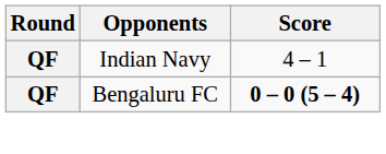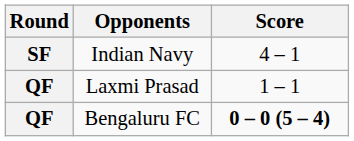 <table class="wikitable plainrowheaders" style="text-align:center;margin-left:1em;float:right">
 <tr>
 <th scope="col" style="width:25px;">Round</th>
 <th scope="col" style="width:100px;">Opponents</th>
 <th scope="col" style="width:100px;">Score</th>
 </tr>
 <tr>
-<th scope=row style="text-align:center">QF</th>
+<th scope=row style="text-align:center">SF</th>
 <td>Indian Navy</td>
 <td>4 – 1</td>
+</tr>
+<tr>
+<th scope=row style="text-align:center">QF</th>
+<td>Laxmi Prasad</td>
+<td>1 – 1</td>
 </tr>
 <tr>
 <th scope=row style="text-align:center">QF</th>
 <td>Bengaluru FC</td>
 <td><strong>0 – 0 (5 – 4)</strong></td>
 </tr>
 </table>
